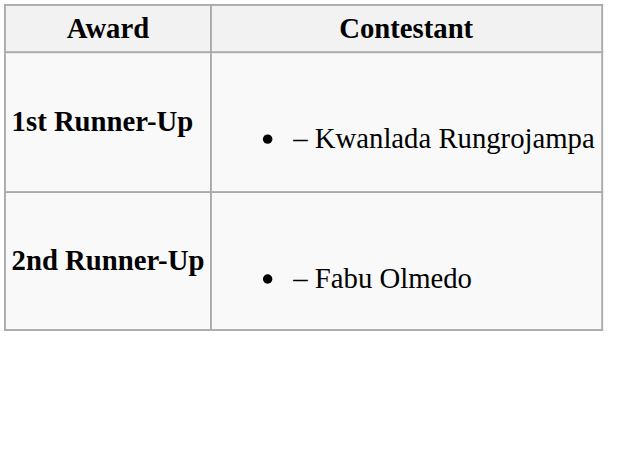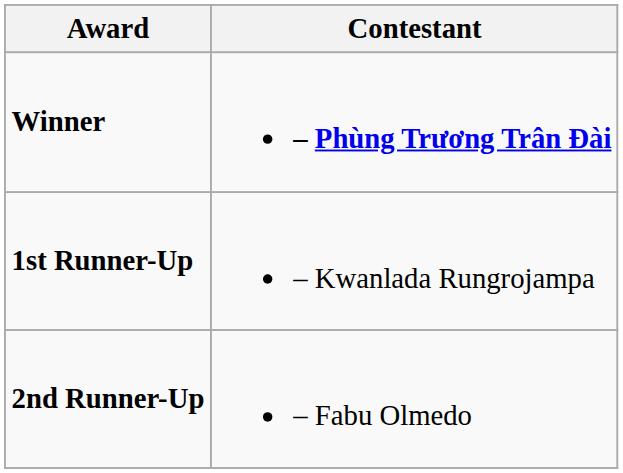 <table class="wikitable sortable" style="font-size:95%;">
 <tr>
 <th>Award</th>
 <th>Contestant</th>
+</tr>
+<tr>
+<td><strong>Winner</strong></td>
+<td><br><ul><li><strong> – <a href='#'>Phùng Trương Trân Đài</a></strong></li></ul></td>
 </tr>
 <tr>
 <td><strong>1st Runner-Up</strong></td>
 <td><br><ul><li><strong></strong> – Kwanlada Rungrojampa</li></ul></td>
 </tr>
 <tr>
 <td><strong>2nd Runner-Up</strong></td>
 <td><br><ul><li><strong></strong> – Fabu Olmedo</li></ul></td>
 </tr>
 </table>
